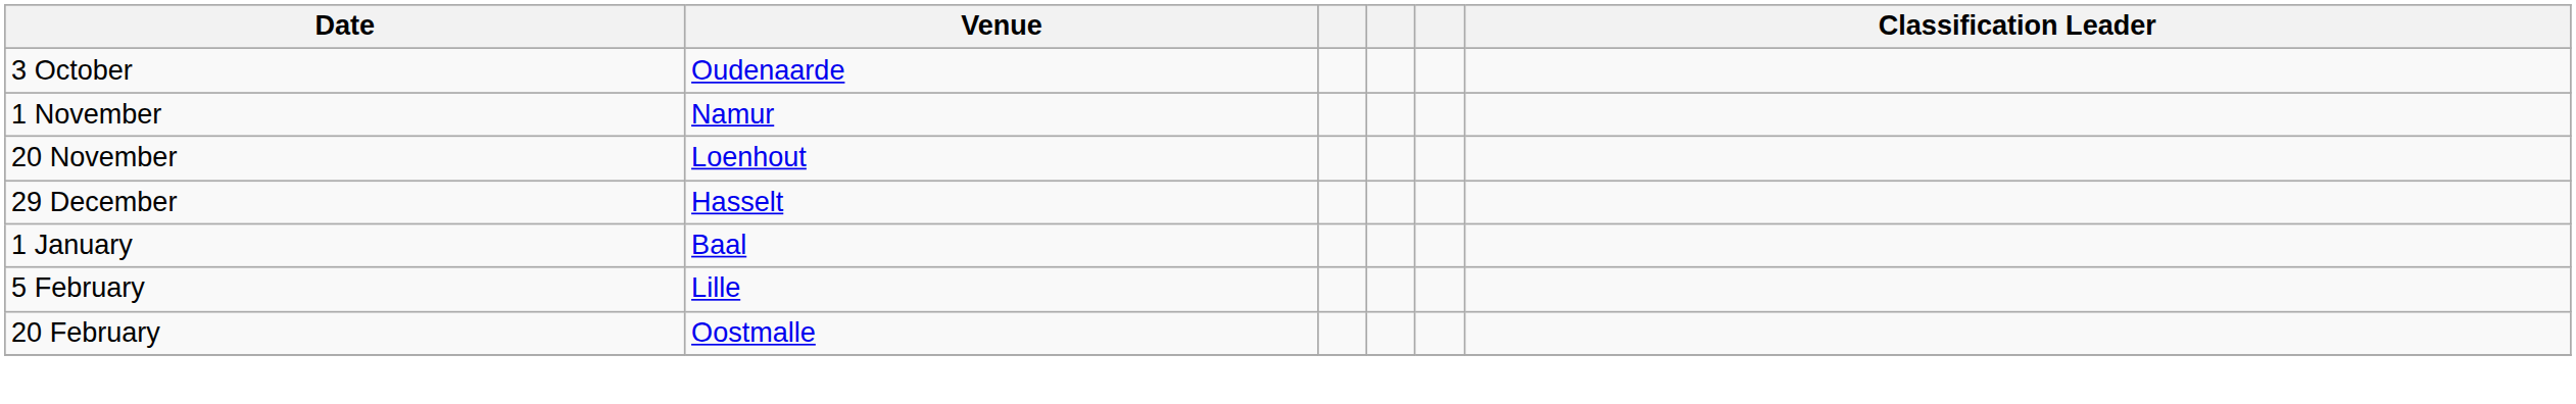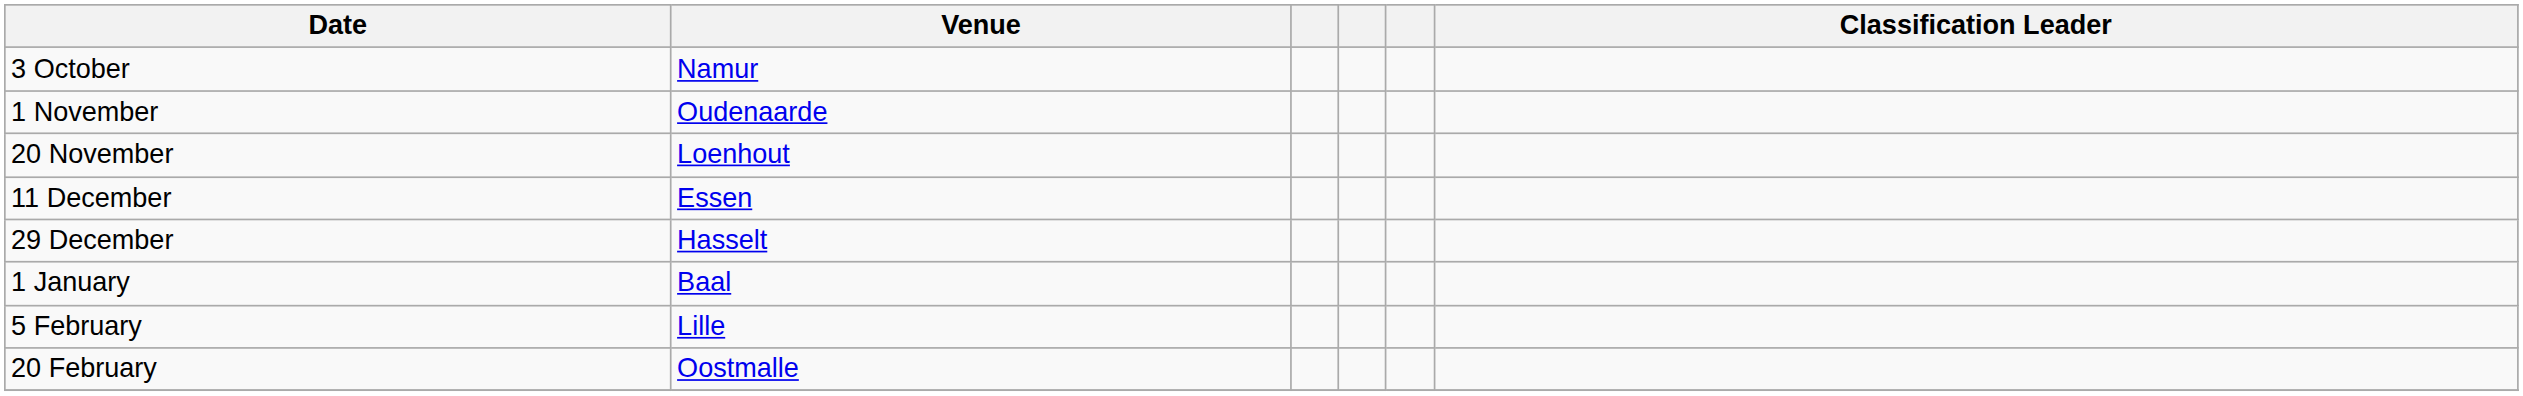 <table class="wikitable" width=75%>
 <tr bgcolor="#efefef">
 <th>Date</th>
 <th>Venue</th>
 <th></th>
 <th></th>
 <th></th>
 <th>Classification Leader</th>
 </tr>
 <tr>
 <td>3 October</td>
-<td><a href='#'>Oudenaarde</a></td>
+<td><a href='#'>Namur</a></td>
 <td></td>
 <td></td>
 <td></td>
 <td></td>
 </tr>
 <tr>
 <td>1 November</td>
-<td><a href='#'>Namur</a></td>
+<td><a href='#'>Oudenaarde</a></td>
 <td></td>
 <td></td>
 <td></td>
 <td></td>
 </tr>
 <tr>
 <td>20 November</td>
 <td><a href='#'>Loenhout</a></td>
+<td></td>
+<td></td>
+<td></td>
+<td></td>
+</tr>
+<tr>
+<td>11 December</td>
+<td><a href='#'>Essen</a></td>
 <td></td>
 <td></td>
 <td></td>
 <td></td>
 </tr>
 <tr>
 <td>29 December</td>
 <td><a href='#'>Hasselt</a></td>
 <td></td>
 <td></td>
 <td></td>
 <td></td>
 </tr>
 <tr>
 <td>1 January</td>
 <td><a href='#'>Baal</a></td>
 <td></td>
 <td></td>
 <td></td>
 <td></td>
 </tr>
 <tr>
 <td>5 February</td>
 <td><a href='#'>Lille</a></td>
 <td></td>
 <td></td>
 <td></td>
 <td></td>
 </tr>
 <tr>
 <td>20 February</td>
 <td><a href='#'>Oostmalle</a></td>
 <td></td>
 <td></td>
 <td></td>
 <td></td>
 </tr>
 <tr>
 </tr>
 </table>
